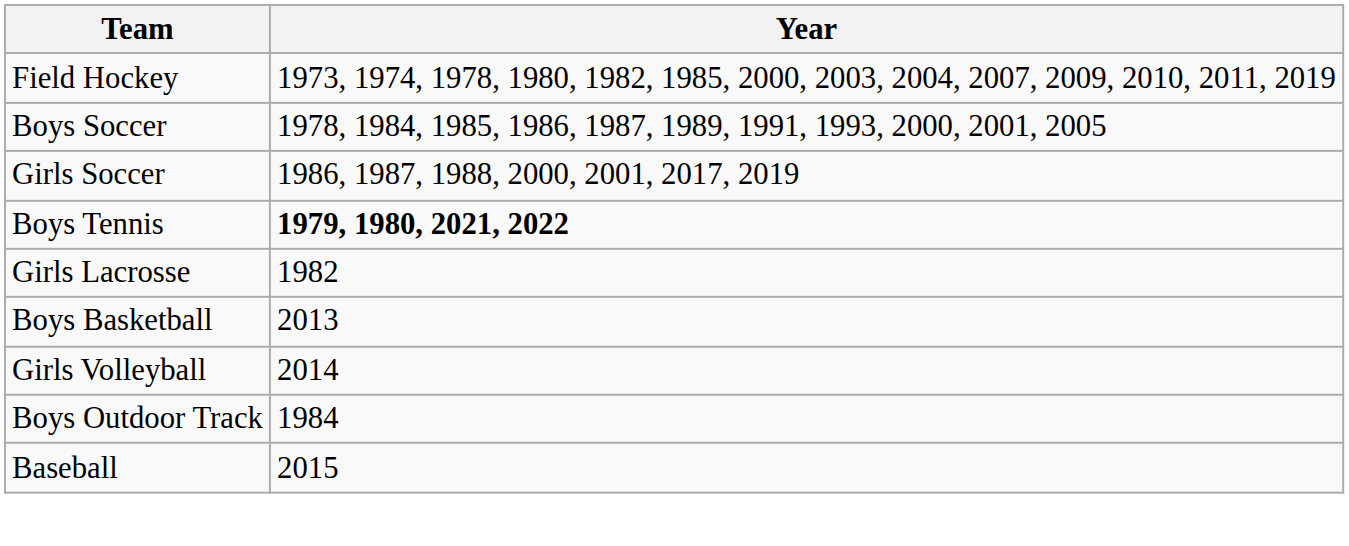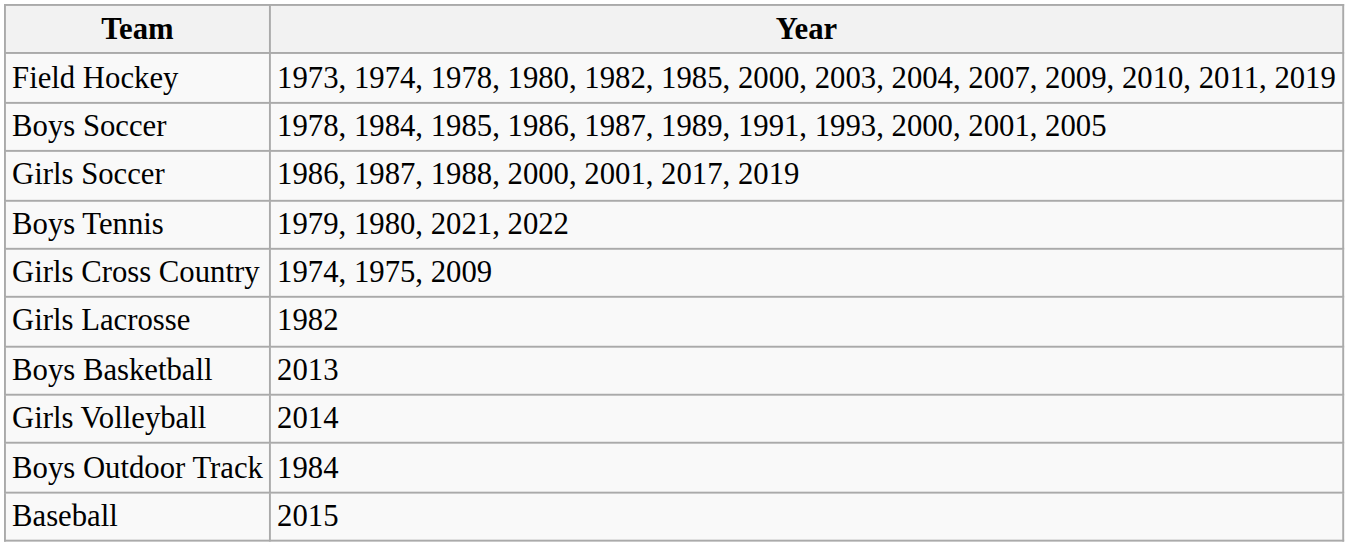 <table class="wikitable">
 <tr>
 <th>Team</th>
 <th>Year</th>
 </tr>
 <tr>
 <td>Field Hockey</td>
 <td>1973, 1974, 1978, 1980, 1982, 1985, 2000, 2003, 2004, 2007, 2009, 2010, 2011, 2019</td>
 </tr>
 <tr>
 <td>Boys Soccer</td>
 <td>1978, 1984, 1985, 1986, 1987, 1989, 1991, 1993, 2000, 2001, 2005</td>
 </tr>
 <tr>
 <td>Girls Soccer</td>
 <td>1986, 1987, 1988, 2000, 2001, 2017, 2019</td>
 </tr>
 <tr>
 <td>Boys Tennis</td>
-<td><strong>1979, 1980, 2021, 2022</strong></td>
+<td>1979, 1980, 2021, 2022</td>
+</tr>
+<tr>
+<td>Girls Cross Country</td>
+<td>1974, 1975, 2009</td>
 </tr>
 <tr>
 <td>Girls Lacrosse</td>
 <td>1982</td>
 </tr>
 <tr>
 <td>Boys Basketball</td>
 <td>2013</td>
 </tr>
 <tr>
 <td>Girls Volleyball</td>
 <td>2014</td>
 </tr>
 <tr>
 <td>Boys Outdoor Track</td>
 <td>1984</td>
 </tr>
 <tr>
 <td>Baseball</td>
 <td>2015</td>
 </tr>
 </table>
